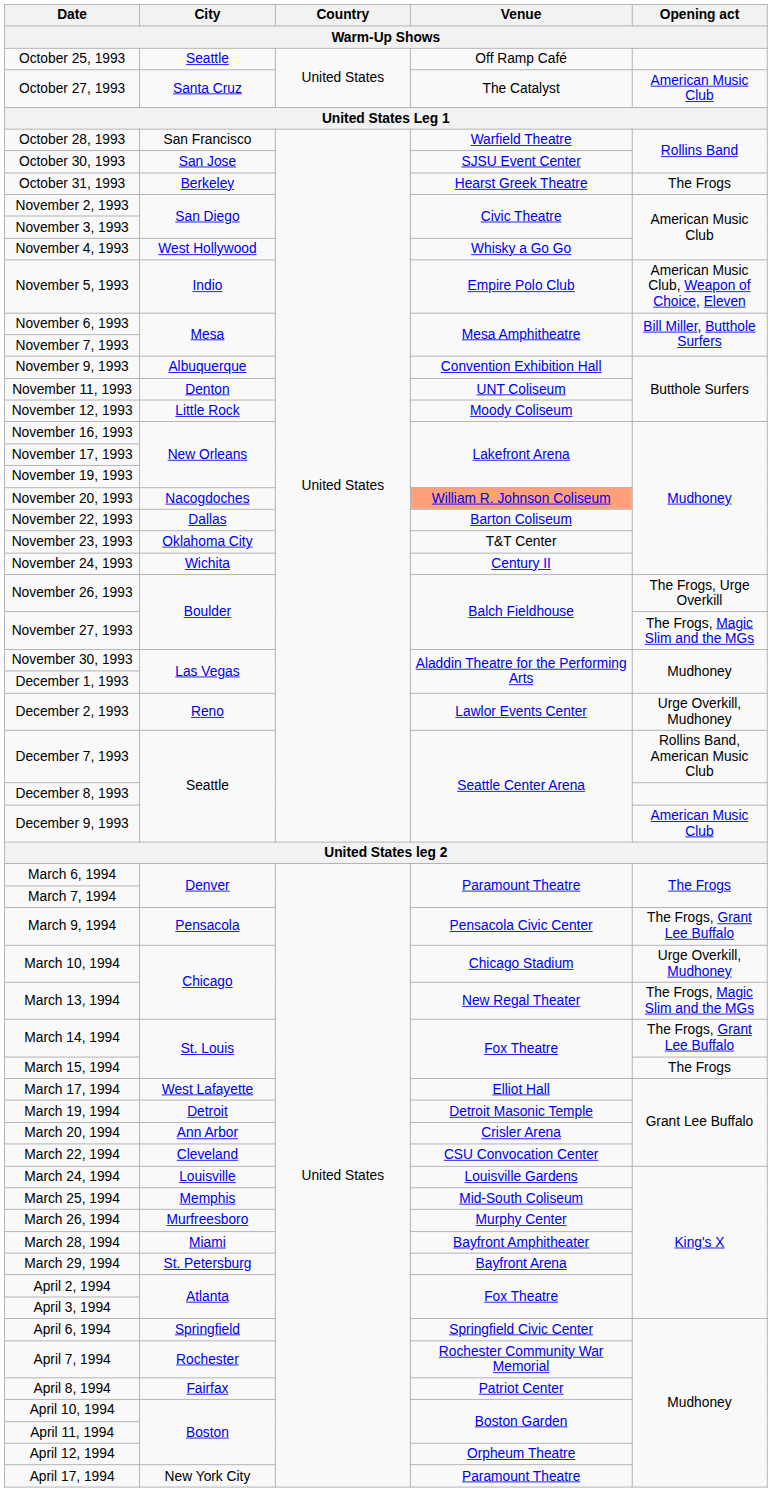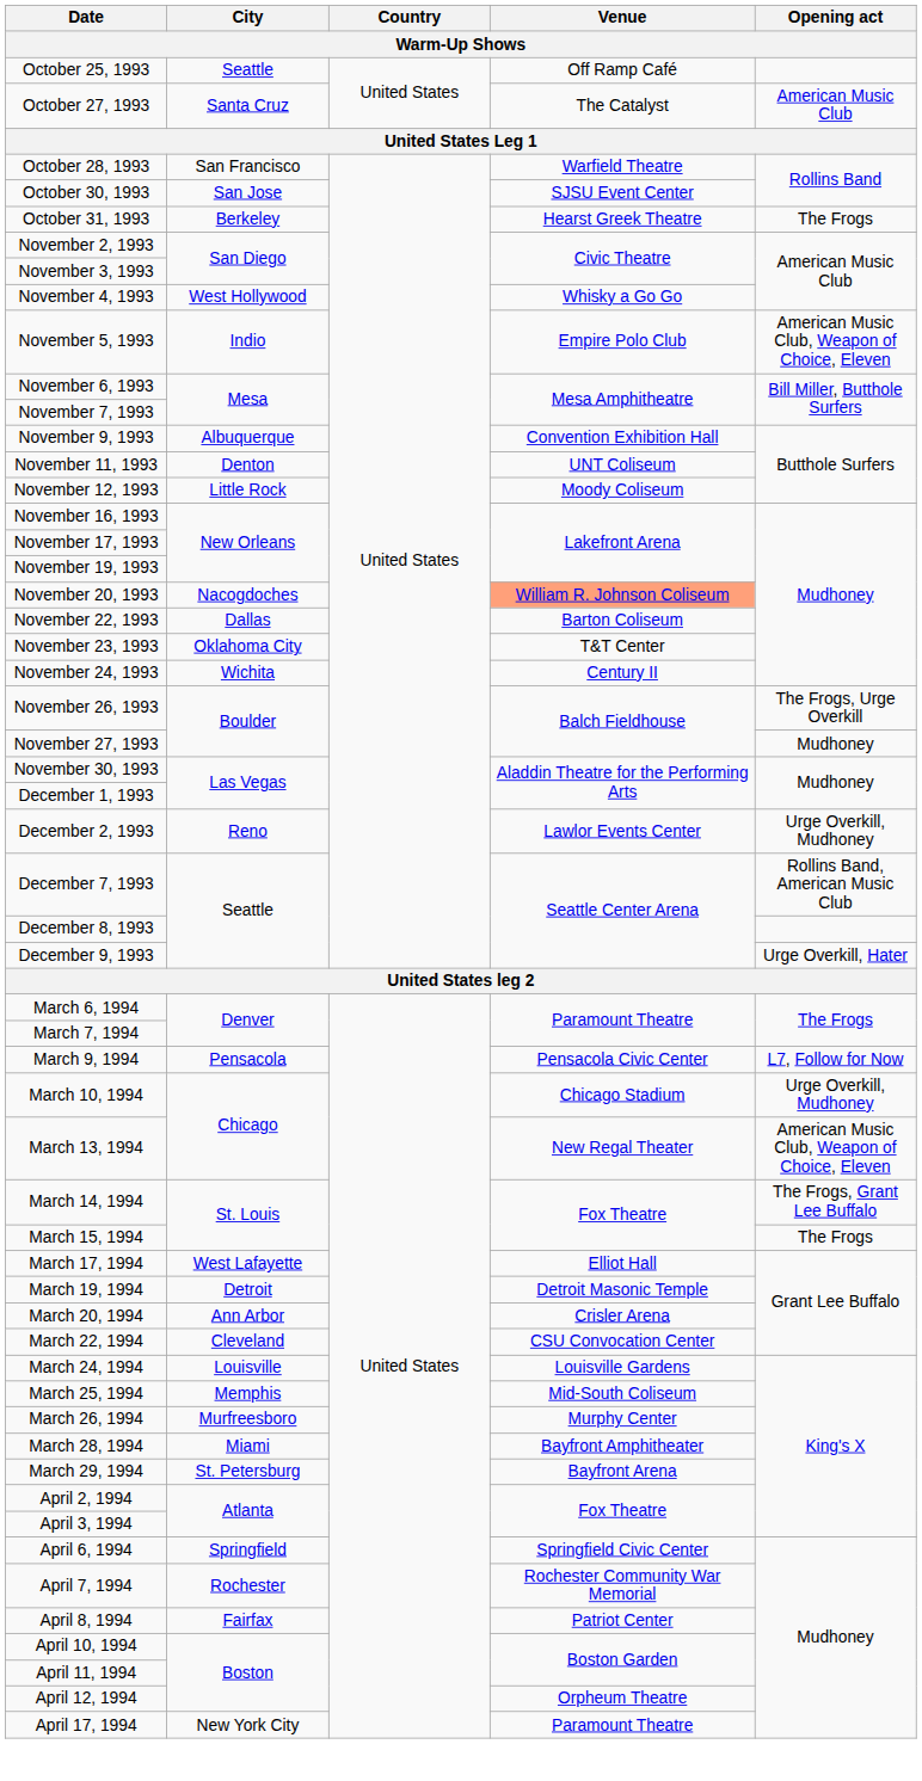 <table class="wikitable" style="text-align:center;">
 <tr>
 <th style="width:150px;">Date</th>
 <th style="width:150px;">City</th>
 <th style="width:150px;">Country</th>
 <th style="width:250px;">Venue</th>
 <th style="width:150px;">Opening act</th>
 </tr>
 <tr>
 <th colspan="5">Warm-Up Shows</th>
 </tr>
 <tr>
 <td>October 25, 1993</td>
 <td><a href='#'>Seattle</a></td>
 <td rowspan="2">United States</td>
 <td>Off Ramp Café</td>
 <td></td>
 </tr>
 <tr>
 <td>October 27, 1993</td>
 <td><a href='#'>Santa Cruz</a></td>
 <td>The Catalyst</td>
 <td><a href='#'>American Music Club</a></td>
 </tr>
 <tr>
 <th colspan="5">United States Leg 1</th>
 </tr>
 <tr>
 <td>October 28, 1993</td>
 <td>San Francisco</td>
 <td rowspan="27">United States</td>
 <td><a href='#'>Warfield Theatre</a></td>
 <td rowspan="2"><a href='#'>Rollins Band</a></td>
 </tr>
 <tr>
 <td>October 30, 1993</td>
 <td><a href='#'>San Jose</a></td>
 <td><a href='#'>SJSU Event Center</a></td>
 </tr>
 <tr>
 <td>October 31, 1993</td>
 <td><a href='#'>Berkeley</a></td>
 <td><a href='#'>Hearst Greek Theatre</a></td>
 <td>The Frogs</td>
 </tr>
 <tr>
 <td>November 2, 1993</td>
 <td rowspan="2"><a href='#'>San Diego</a></td>
 <td rowspan="2"><a href='#'>Civic Theatre</a></td>
 <td rowspan="3">American Music Club</td>
 </tr>
 <tr>
 <td>November 3, 1993</td>
 </tr>
 <tr>
 <td>November 4, 1993</td>
 <td><a href='#'>West Hollywood</a></td>
 <td><a href='#'>Whisky a Go Go</a></td>
 </tr>
 <tr>
 <td>November 5, 1993</td>
 <td><a href='#'>Indio</a></td>
 <td><a href='#'>Empire Polo Club</a></td>
 <td>American Music Club, <a href='#'>Weapon of Choice</a>, <a href='#'>Eleven</a></td>
 </tr>
 <tr>
 <td>November 6, 1993</td>
 <td rowspan="2"><a href='#'>Mesa</a></td>
 <td rowspan="2"><a href='#'>Mesa Amphitheatre</a></td>
 <td rowspan="2"><a href='#'>Bill Miller</a>, <a href='#'>Butthole Surfers</a></td>
 </tr>
 <tr>
 <td>November 7, 1993</td>
 </tr>
 <tr>
 <td>November 9, 1993</td>
 <td><a href='#'>Albuquerque</a></td>
 <td><a href='#'>Convention Exhibition Hall</a></td>
 <td rowspan="3">Butthole Surfers</td>
 </tr>
 <tr>
 <td>November 11, 1993</td>
 <td><a href='#'>Denton</a></td>
 <td><a href='#'>UNT Coliseum</a></td>
 </tr>
 <tr>
 <td>November 12, 1993</td>
 <td><a href='#'>Little Rock</a></td>
 <td><a href='#'>Moody Coliseum</a></td>
 </tr>
 <tr>
 <td>November 16, 1993</td>
 <td rowspan="3"><a href='#'>New Orleans</a></td>
 <td rowspan="3"><a href='#'>Lakefront Arena</a></td>
 <td rowspan="7"><a href='#'>Mudhoney</a></td>
 </tr>
 <tr>
 <td>November 17, 1993</td>
 </tr>
 <tr>
 <td>November 19, 1993</td>
 </tr>
 <tr>
 <td>November 20, 1993</td>
 <td><a href='#'>Nacogdoches</a></td>
 <td style="background: lightsalmon;"><a href='#'>William R. Johnson Coliseum</a></td>
 </tr>
 <tr>
 <td>November 22, 1993</td>
 <td><a href='#'>Dallas</a></td>
 <td><a href='#'>Barton Coliseum</a></td>
 </tr>
 <tr>
 <td>November 23, 1993</td>
 <td><a href='#'>Oklahoma City</a></td>
 <td>T&T Center</td>
 </tr>
 <tr>
 <td>November 24, 1993</td>
 <td><a href='#'>Wichita</a></td>
 <td><a href='#'>Century II</a></td>
 </tr>
 <tr>
 <td>November 26, 1993</td>
 <td rowspan="2"><a href='#'>Boulder</a></td>
 <td rowspan="2"><a href='#'>Balch Fieldhouse</a></td>
 <td>The Frogs, Urge Overkill</td>
 </tr>
 <tr>
 <td>November 27, 1993</td>
-<td>The Frogs, <a href='#'>Magic Slim and the MGs</a></td>
+<td>Mudhoney</td>
 </tr>
 <tr>
 <td>November 30, 1993</td>
 <td rowspan="2"><a href='#'>Las Vegas</a></td>
 <td rowspan="2"><a href='#'>Aladdin Theatre for the Performing Arts</a></td>
 <td rowspan="2">Mudhoney</td>
 </tr>
 <tr>
 <td>December 1, 1993</td>
 </tr>
 <tr>
 <td>December 2, 1993</td>
 <td><a href='#'>Reno</a></td>
 <td><a href='#'>Lawlor Events Center</a></td>
 <td>Urge Overkill, Mudhoney</td>
 </tr>
 <tr>
 <td>December 7, 1993</td>
 <td rowspan="3">Seattle</td>
 <td rowspan="3"><a href='#'>Seattle Center Arena</a></td>
 <td>Rollins Band, American Music Club</td>
 </tr>
 <tr>
 <td>December 8, 1993</td>
 <td></td>
 </tr>
 <tr>
 <td>December 9, 1993</td>
-<td><a href='#'>American Music Club</a></td>
+<td>Urge Overkill, <a href='#'>Hater</a></td>
 </tr>
 <tr>
 <th colspan="5">United States leg 2</th>
 </tr>
 <tr>
 <td>March 6, 1994</td>
 <td rowspan="2"><a href='#'>Denver</a></td>
 <td rowspan="25">United States</td>
 <td rowspan="2"><a href='#'>Paramount Theatre</a></td>
 <td rowspan="2"><a href='#'>The Frogs</a></td>
 </tr>
 <tr>
 <td>March 7, 1994</td>
 </tr>
 <tr>
 <td>March 9, 1994</td>
 <td><a href='#'>Pensacola</a></td>
 <td><a href='#'>Pensacola Civic Center</a></td>
-<td>The Frogs, <a href='#'>Grant Lee Buffalo</a></td>
+<td><a href='#'>L7</a>, <a href='#'>Follow for Now</a></td>
 </tr>
 <tr>
 <td>March 10, 1994</td>
 <td rowspan="2"><a href='#'>Chicago</a></td>
 <td><a href='#'>Chicago Stadium</a></td>
 <td>Urge Overkill, <a href='#'>Mudhoney</a></td>
 </tr>
 <tr>
 <td>March 13, 1994</td>
 <td><a href='#'>New Regal Theater</a></td>
-<td>The Frogs, <a href='#'>Magic Slim and the MGs</a></td>
+<td>American Music Club, <a href='#'>Weapon of Choice</a>, <a href='#'>Eleven</a></td>
 </tr>
 <tr>
 <td>March 14, 1994</td>
 <td rowspan="2"><a href='#'>St. Louis</a></td>
 <td rowspan="2"><a href='#'>Fox Theatre</a></td>
 <td>The Frogs, <a href='#'>Grant Lee Buffalo</a></td>
 </tr>
 <tr>
 <td>March 15, 1994</td>
 <td>The Frogs</td>
 </tr>
 <tr>
 <td>March 17, 1994</td>
 <td><a href='#'>West Lafayette</a></td>
 <td><a href='#'>Elliot Hall</a></td>
 <td rowspan="4">Grant Lee Buffalo</td>
 </tr>
 <tr>
 <td>March 19, 1994</td>
 <td><a href='#'>Detroit</a></td>
 <td><a href='#'>Detroit Masonic Temple</a></td>
 </tr>
 <tr>
 <td>March 20, 1994</td>
 <td><a href='#'>Ann Arbor</a></td>
 <td><a href='#'>Crisler Arena</a></td>
 </tr>
 <tr>
 <td>March 22, 1994</td>
 <td><a href='#'>Cleveland</a></td>
 <td><a href='#'>CSU Convocation Center</a></td>
 </tr>
 <tr>
 <td>March 24, 1994</td>
 <td><a href='#'>Louisville</a></td>
 <td><a href='#'>Louisville Gardens</a></td>
 <td rowspan="7"><a href='#'>King's X</a></td>
 </tr>
 <tr>
 <td>March 25, 1994</td>
 <td><a href='#'>Memphis</a></td>
 <td><a href='#'>Mid-South Coliseum</a></td>
 </tr>
 <tr>
 <td>March 26, 1994</td>
 <td><a href='#'>Murfreesboro</a></td>
 <td><a href='#'>Murphy Center</a></td>
 </tr>
 <tr>
 <td>March 28, 1994</td>
 <td><a href='#'>Miami</a></td>
 <td><a href='#'>Bayfront Amphitheater</a></td>
 </tr>
 <tr>
 <td>March 29, 1994</td>
 <td><a href='#'>St. Petersburg</a></td>
 <td><a href='#'>Bayfront Arena</a></td>
 </tr>
 <tr>
 <td>April 2, 1994</td>
 <td rowspan="2"><a href='#'>Atlanta</a></td>
 <td rowspan="2"><a href='#'>Fox Theatre</a></td>
 </tr>
 <tr>
 <td>April 3, 1994</td>
 </tr>
 <tr>
 <td>April 6, 1994</td>
 <td><a href='#'>Springfield</a></td>
 <td><a href='#'>Springfield Civic Center</a></td>
 <td rowspan="7">Mudhoney</td>
 </tr>
 <tr>
 <td>April 7, 1994</td>
 <td><a href='#'>Rochester</a></td>
 <td><a href='#'>Rochester Community War Memorial</a></td>
 </tr>
 <tr>
 <td>April 8, 1994</td>
 <td><a href='#'>Fairfax</a></td>
 <td><a href='#'>Patriot Center</a></td>
 </tr>
 <tr>
 <td>April 10, 1994</td>
 <td rowspan="3"><a href='#'>Boston</a></td>
 <td rowspan="2"><a href='#'>Boston Garden</a></td>
 </tr>
 <tr>
 <td>April 11, 1994</td>
 </tr>
 <tr>
 <td>April 12, 1994</td>
 <td><a href='#'>Orpheum Theatre</a></td>
 </tr>
 <tr>
 <td>April 17, 1994</td>
 <td>New York City</td>
 <td><a href='#'>Paramount Theatre</a></td>
 </tr>
 </table>
